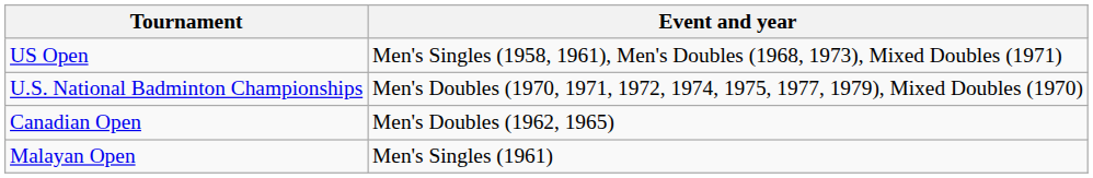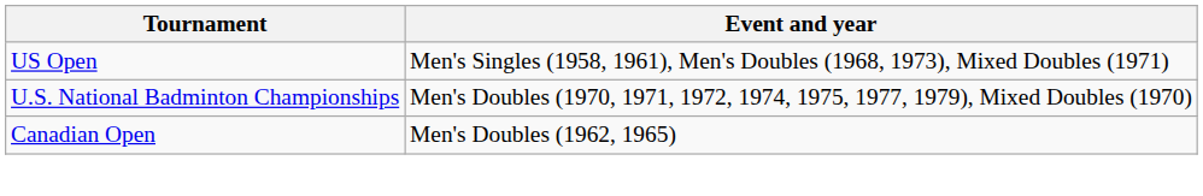 <table class="wikitable">
 <tr>
 <th>Tournament</th>
 <th>Event and year</th>
 </tr>
 <tr>
 <td><a href='#'>US Open</a></td>
 <td>Men's Singles (1958, 1961), Men's Doubles (1968, 1973), Mixed Doubles (1971)</td>
 </tr>
 <tr>
 <td><a href='#'>U.S. National Badminton Championships</a></td>
 <td>Men's Doubles (1970, 1971, 1972, 1974, 1975, 1977, 1979), Mixed Doubles (1970)</td>
 </tr>
 <tr>
 <td><a href='#'>Canadian Open</a></td>
 <td>Men's Doubles (1962, 1965)</td>
 </tr>
-<tr>
-<td><a href='#'>Malayan Open</a></td>
-<td>Men's Singles (1961)</td>
-</tr>
 </table>
